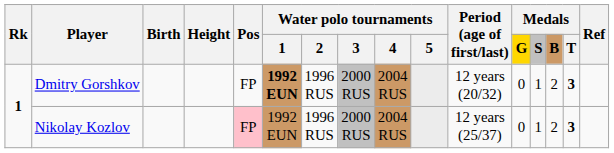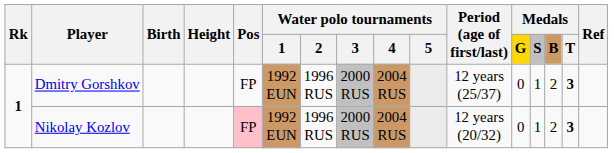 <table class="wikitable sortable" style="text-align: center; font-size: 90%; margin-left: 1em;">
 <tr>
 <th rowspan="2">Rk</th>
 <th rowspan="2">Player</th>
 <th rowspan="2">Birth</th>
 <th rowspan="2">Height</th>
 <th rowspan="2">Pos</th>
 <th colspan="5">Water polo tournaments</th>
 <th rowspan="2">Period<br>(age of<br>first/last)</th>
 <th colspan="4">Medals</th>
 <th rowspan="2" class="unsortable">Ref</th>
 </tr>
 <tr>
 <th>1</th>
 <th style="width: 2em;" class="unsortable">2</th>
 <th style="width: 2em;" class="unsortable">3</th>
 <th style="width: 2em;" class="unsortable">4</th>
 <th style="width: 2em;" class="unsortable">5</th>
 <th style="background-color: gold;">G</th>
 <th style="background-color: silver;">S</th>
 <th style="background-color: #cc9966;">B</th>
 <th>T</th>
 </tr>
 <tr>
 <td rowspan="2"><strong>1</strong></td>
 <td style="text-align: left;" data-sort-value="Gorshkov, Dmitry"><a href='#'>Dmitry Gorshkov</a></td>
 <td></td>
 <td></td>
 <td>FP</td>
-<td style="background-color: #cc9966;"><strong>1992<br>EUN</strong></td>
+<td style="background-color: #cc9966;">1992<br>EUN</td>
 <td>1996<br>RUS</td>
 <td style="background-color: silver;">2000<br>RUS</td>
 <td style="background-color: #cc9966;">2004<br>RUS</td>
 <td style="background-color: #ececec;"></td>
-<td>12 years<br>(20/32)</td>
+<td>12 years<br>(25/37)</td>
 <td>0</td>
 <td>1</td>
 <td>2</td>
 <td><strong>3</strong></td>
 <td></td>
 </tr>
 <tr>
 <td style="text-align: left;" data-sort-value="Kozlov, Nikolay"><a href='#'>Nikolay Kozlov</a></td>
 <td></td>
 <td></td>
 <td style="background: pink;">FP</td>
 <td style="background-color: #cc9966;">1992<br>EUN</td>
 <td>1996<br>RUS</td>
 <td style="background-color: silver;">2000<br>RUS</td>
 <td style="background-color: #cc9966;">2004<br>RUS</td>
 <td style="background-color: #ececec;"></td>
-<td>12 years<br>(25/37)</td>
+<td>12 years<br>(20/32)</td>
 <td>0</td>
 <td>1</td>
 <td>2</td>
 <td><strong>3</strong></td>
 <td></td>
 </tr>
 </table>
